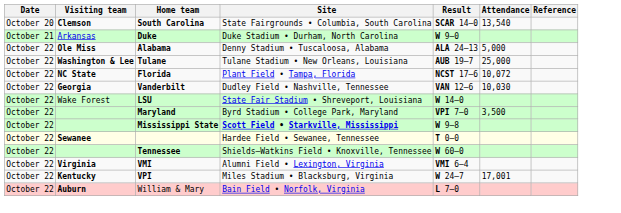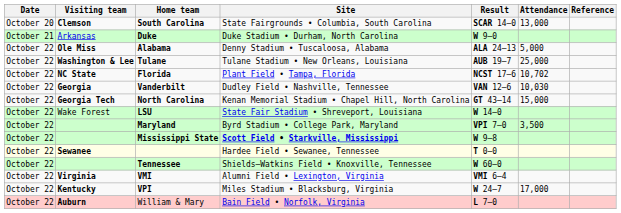 <table class="wikitable" style="font-size:95%;">
 <tr>
 <th>Date</th>
 <th>Visiting team</th>
 <th>Home team</th>
 <th>Site</th>
 <th>Result</th>
 <th>Attendance</th>
 <th class="unsortable">Reference</th>
 </tr>
 <tr bgcolor=>
 <td>October 20</td>
 <td><strong>Clemson</strong></td>
 <td><strong>South Carolina</strong></td>
 <td>State Fairgrounds • Columbia, South Carolina</td>
 <td><strong>SCAR</strong> 14–0</td>
-<td>13,540</td>
+<td>13,000</td>
 <td></td>
 </tr>
 <tr bgcolor=ccffcc>
 <td>October 21</td>
 <td><a href='#'>Arkansas</a></td>
 <td><strong>Duke</strong></td>
 <td>Duke Stadium • Durham, North Carolina</td>
 <td><strong>W</strong> 9–0</td>
 <td></td>
 <td></td>
 </tr>
 <tr bgcolor=>
 <td>October 22</td>
 <td><strong>Ole Miss</strong></td>
 <td><strong>Alabama</strong></td>
 <td>Denny Stadium • Tuscaloosa, Alabama</td>
 <td><strong>ALA</strong> 24–13</td>
 <td>5,000</td>
 <td></td>
 </tr>
 <tr bgcolor=>
 <td>October 22</td>
 <td><strong>Washington & Lee</strong></td>
 <td><strong>Tulane</strong></td>
 <td>Tulane Stadium • New Orleans, Louisiana</td>
 <td><strong>AUB</strong> 19–7</td>
 <td>25,000</td>
 <td></td>
 </tr>
 <tr bgcolor=>
 <td>October 22</td>
 <td><strong>NC State</strong></td>
 <td><strong>Florida</strong></td>
 <td><a href='#'>Plant Field</a> • <a href='#'>Tampa, Florida</a></td>
 <td><strong>NCST</strong> 17–6</td>
-<td>10,072</td>
+<td>10,702</td>
 <td></td>
 </tr>
 <tr bgcolor=>
 <td>October 22</td>
 <td><strong>Georgia</strong></td>
 <td><strong>Vanderbilt</strong></td>
 <td>Dudley Field • Nashville, Tennessee</td>
 <td><strong>VAN</strong> 12–6</td>
 <td>10,030</td>
+<td></td>
+</tr>
+<tr bgcolor=>
+<td>October 22</td>
+<td><strong>Georgia Tech</strong></td>
+<td><strong>North Carolina</strong></td>
+<td>Kenan Memorial Stadium • Chapel Hill, North Carolina</td>
+<td><strong>GT</strong> 43–14</td>
+<td>15,000</td>
 <td></td>
 </tr>
 <tr bgcolor=ccffcc>
 <td>October 22</td>
 <td>Wake Forest</td>
 <td><strong>LSU</strong></td>
 <td><a href='#'>State Fair Stadium</a> • Shreveport, Louisiana</td>
 <td><strong>W</strong> 14–0</td>
 <td></td>
 <td></td>
 </tr>
 <tr bgcolor=ccffcc>
 <td>October 22</td>
 <td></td>
 <td><strong>Maryland</strong></td>
 <td>Byrd Stadium • College Park, Maryland</td>
 <td><strong>VPI</strong> 7–0</td>
 <td>3,500</td>
 <td></td>
 </tr>
 <tr bgcolor=ccffcc>
 <td>October 22</td>
 <td></td>
 <td><strong>Mississippi State</strong></td>
 <td><strong><a href='#'>Scott Field</a> • <a href='#'>Starkville, Mississippi</a></strong></td>
 <td><strong>W</strong> 9–8</td>
 <td></td>
 <td></td>
 </tr>
 <tr bgcolor=ffffe6>
 <td>October 22</td>
 <td><strong>Sewanee</strong></td>
 <td></td>
 <td>Hardee Field • Sewanee, Tennessee</td>
 <td><strong>T</strong> 0–0</td>
 <td></td>
 <td></td>
 </tr>
 <tr bgcolor=ccffcc>
 <td>October 22</td>
 <td></td>
 <td><strong>Tennessee</strong></td>
 <td>Shields–Watkins Field • Knoxville, Tennessee</td>
 <td><strong>W</strong> 60–0</td>
 <td></td>
 <td></td>
 </tr>
 <tr bgcolor=>
 <td>October 22</td>
 <td><strong>Virginia</strong></td>
 <td><strong>VMI</strong></td>
 <td>Alumni Field • <a href='#'>Lexington, Virginia</a></td>
 <td><strong>VMI</strong> 6–4</td>
 <td></td>
 <td></td>
 </tr>
 <tr bgcolor=>
 <td>October 22</td>
 <td><strong>Kentucky</strong></td>
 <td><strong>VPI</strong></td>
 <td>Miles Stadium • Blacksburg, Virginia</td>
 <td><strong>W</strong> 24–7</td>
-<td>17,001</td>
+<td>17,000</td>
 <td></td>
 </tr>
 <tr bgcolor=ffcccc>
 <td>October 22</td>
 <td><strong>Auburn</strong></td>
 <td>William & Mary</td>
 <td><a href='#'>Bain Field</a> • <a href='#'>Norfolk, Virginia</a></td>
 <td><strong>L</strong> 7–0</td>
 <td></td>
 <td></td>
 </tr>
 </table>
